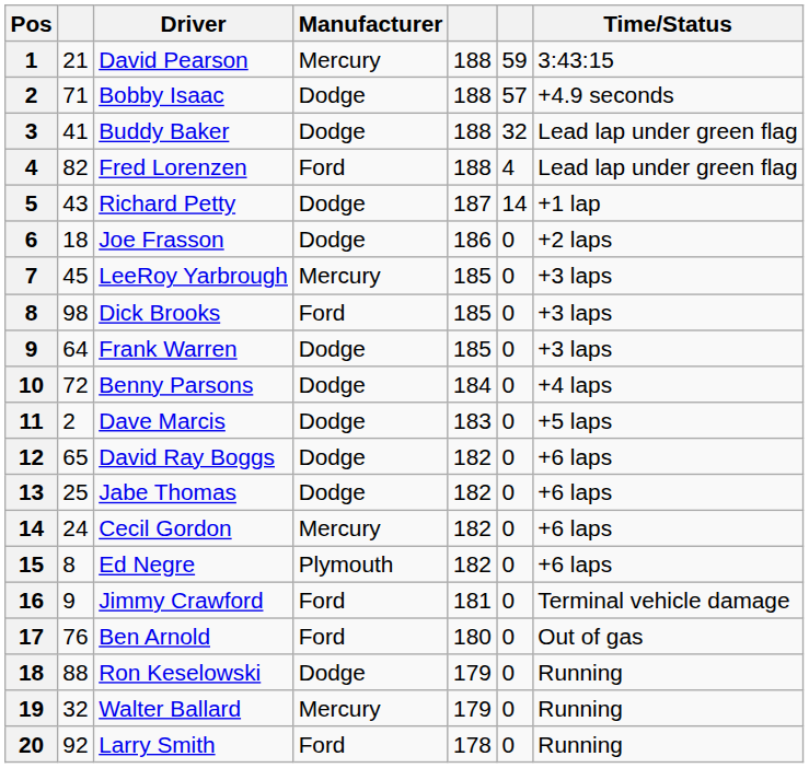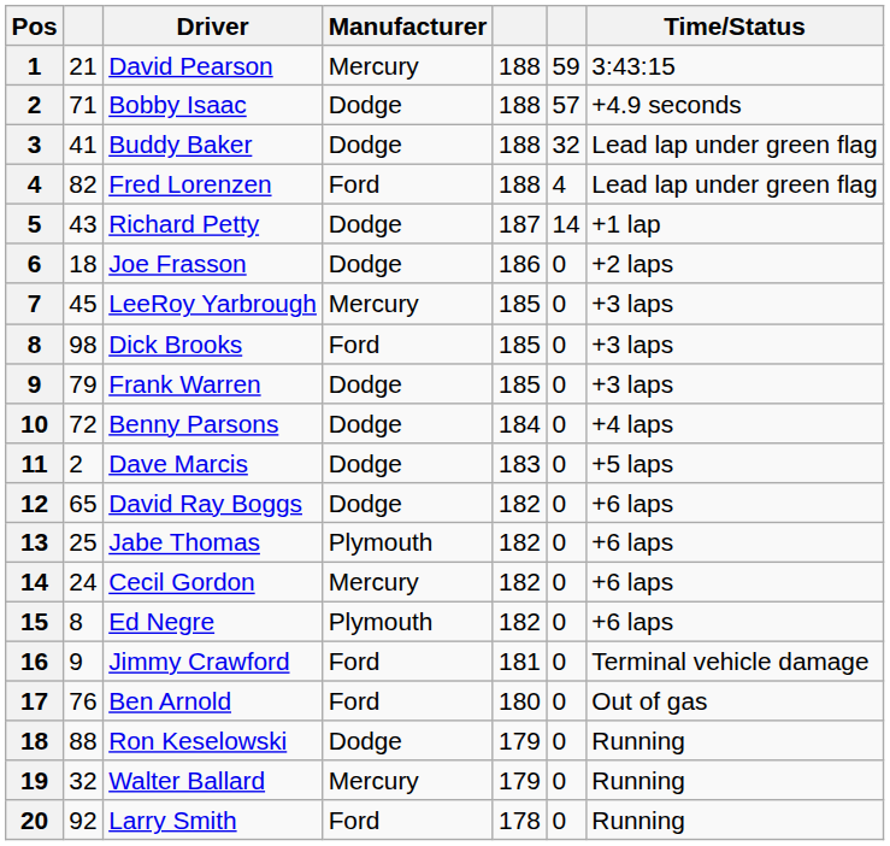 <table class="wikitable" style="font-size:95%;">
 <tr>
 <th>Pos</th>
 <th></th>
 <th>Driver</th>
 <th>Manufacturer</th>
 <th></th>
 <th></th>
 <th>Time/Status</th>
 </tr>
 <tr>
 <th>1</th>
 <td>21</td>
 <td><a href='#'>David Pearson</a></td>
 <td>Mercury</td>
 <td>188</td>
 <td>59</td>
 <td>3:43:15</td>
 </tr>
 <tr>
 <th>2</th>
 <td>71</td>
 <td><a href='#'>Bobby Isaac</a></td>
 <td>Dodge</td>
 <td>188</td>
 <td>57</td>
 <td>+4.9 seconds</td>
 </tr>
 <tr>
 <th>3</th>
 <td>41</td>
 <td><a href='#'>Buddy Baker</a></td>
 <td>Dodge</td>
 <td>188</td>
 <td>32</td>
 <td>Lead lap under green flag</td>
 </tr>
 <tr>
 <th>4</th>
 <td>82</td>
 <td><a href='#'>Fred Lorenzen</a></td>
 <td>Ford</td>
 <td>188</td>
 <td>4</td>
 <td>Lead lap under green flag</td>
 </tr>
 <tr>
 <th>5</th>
 <td>43</td>
 <td><a href='#'>Richard Petty</a></td>
 <td>Dodge</td>
 <td>187</td>
 <td>14</td>
 <td>+1 lap</td>
 </tr>
 <tr>
 <th>6</th>
 <td>18</td>
 <td><a href='#'>Joe Frasson</a></td>
 <td>Dodge</td>
 <td>186</td>
 <td>0</td>
 <td>+2 laps</td>
 </tr>
 <tr>
 <th>7</th>
 <td>45</td>
 <td><a href='#'>LeeRoy Yarbrough</a></td>
 <td>Mercury</td>
 <td>185</td>
 <td>0</td>
 <td>+3 laps</td>
 </tr>
 <tr>
 <th>8</th>
 <td>98</td>
 <td><a href='#'>Dick Brooks</a></td>
 <td>Ford</td>
 <td>185</td>
 <td>0</td>
 <td>+3 laps</td>
 </tr>
 <tr>
 <th>9</th>
-<td>64</td>
+<td>79</td>
 <td><a href='#'>Frank Warren</a></td>
 <td>Dodge</td>
 <td>185</td>
 <td>0</td>
 <td>+3 laps</td>
 </tr>
 <tr>
 <th>10</th>
 <td>72</td>
 <td><a href='#'>Benny Parsons</a></td>
 <td>Dodge</td>
 <td>184</td>
 <td>0</td>
 <td>+4 laps</td>
 </tr>
 <tr>
 <th>11</th>
 <td>2</td>
 <td><a href='#'>Dave Marcis</a></td>
 <td>Dodge</td>
 <td>183</td>
 <td>0</td>
 <td>+5 laps</td>
 </tr>
 <tr>
 <th>12</th>
 <td>65</td>
 <td><a href='#'>David Ray Boggs</a></td>
 <td>Dodge</td>
 <td>182</td>
 <td>0</td>
 <td>+6 laps</td>
 </tr>
 <tr>
 <th>13</th>
 <td>25</td>
 <td><a href='#'>Jabe Thomas</a></td>
-<td>Dodge</td>
+<td>Plymouth</td>
 <td>182</td>
 <td>0</td>
 <td>+6 laps</td>
 </tr>
 <tr>
 <th>14</th>
 <td>24</td>
 <td><a href='#'>Cecil Gordon</a></td>
 <td>Mercury</td>
 <td>182</td>
 <td>0</td>
 <td>+6 laps</td>
 </tr>
 <tr>
 <th>15</th>
 <td>8</td>
 <td><a href='#'>Ed Negre</a></td>
 <td>Plymouth</td>
 <td>182</td>
 <td>0</td>
 <td>+6 laps</td>
 </tr>
 <tr>
 <th>16</th>
 <td>9</td>
 <td><a href='#'>Jimmy Crawford</a></td>
 <td>Ford</td>
 <td>181</td>
 <td>0</td>
 <td>Terminal vehicle damage</td>
 </tr>
 <tr>
 <th>17</th>
 <td>76</td>
 <td><a href='#'>Ben Arnold</a></td>
 <td>Ford</td>
 <td>180</td>
 <td>0</td>
 <td>Out of gas</td>
 </tr>
 <tr>
 <th>18</th>
 <td>88</td>
 <td><a href='#'>Ron Keselowski</a></td>
 <td>Dodge</td>
 <td>179</td>
 <td>0</td>
 <td>Running</td>
 </tr>
 <tr>
 <th>19</th>
 <td>32</td>
 <td><a href='#'>Walter Ballard</a></td>
 <td>Mercury</td>
 <td>179</td>
 <td>0</td>
 <td>Running</td>
 </tr>
 <tr>
 <th>20</th>
 <td>92</td>
 <td><a href='#'>Larry Smith</a></td>
 <td>Ford</td>
 <td>178</td>
 <td>0</td>
 <td>Running</td>
 </tr>
 </table>
